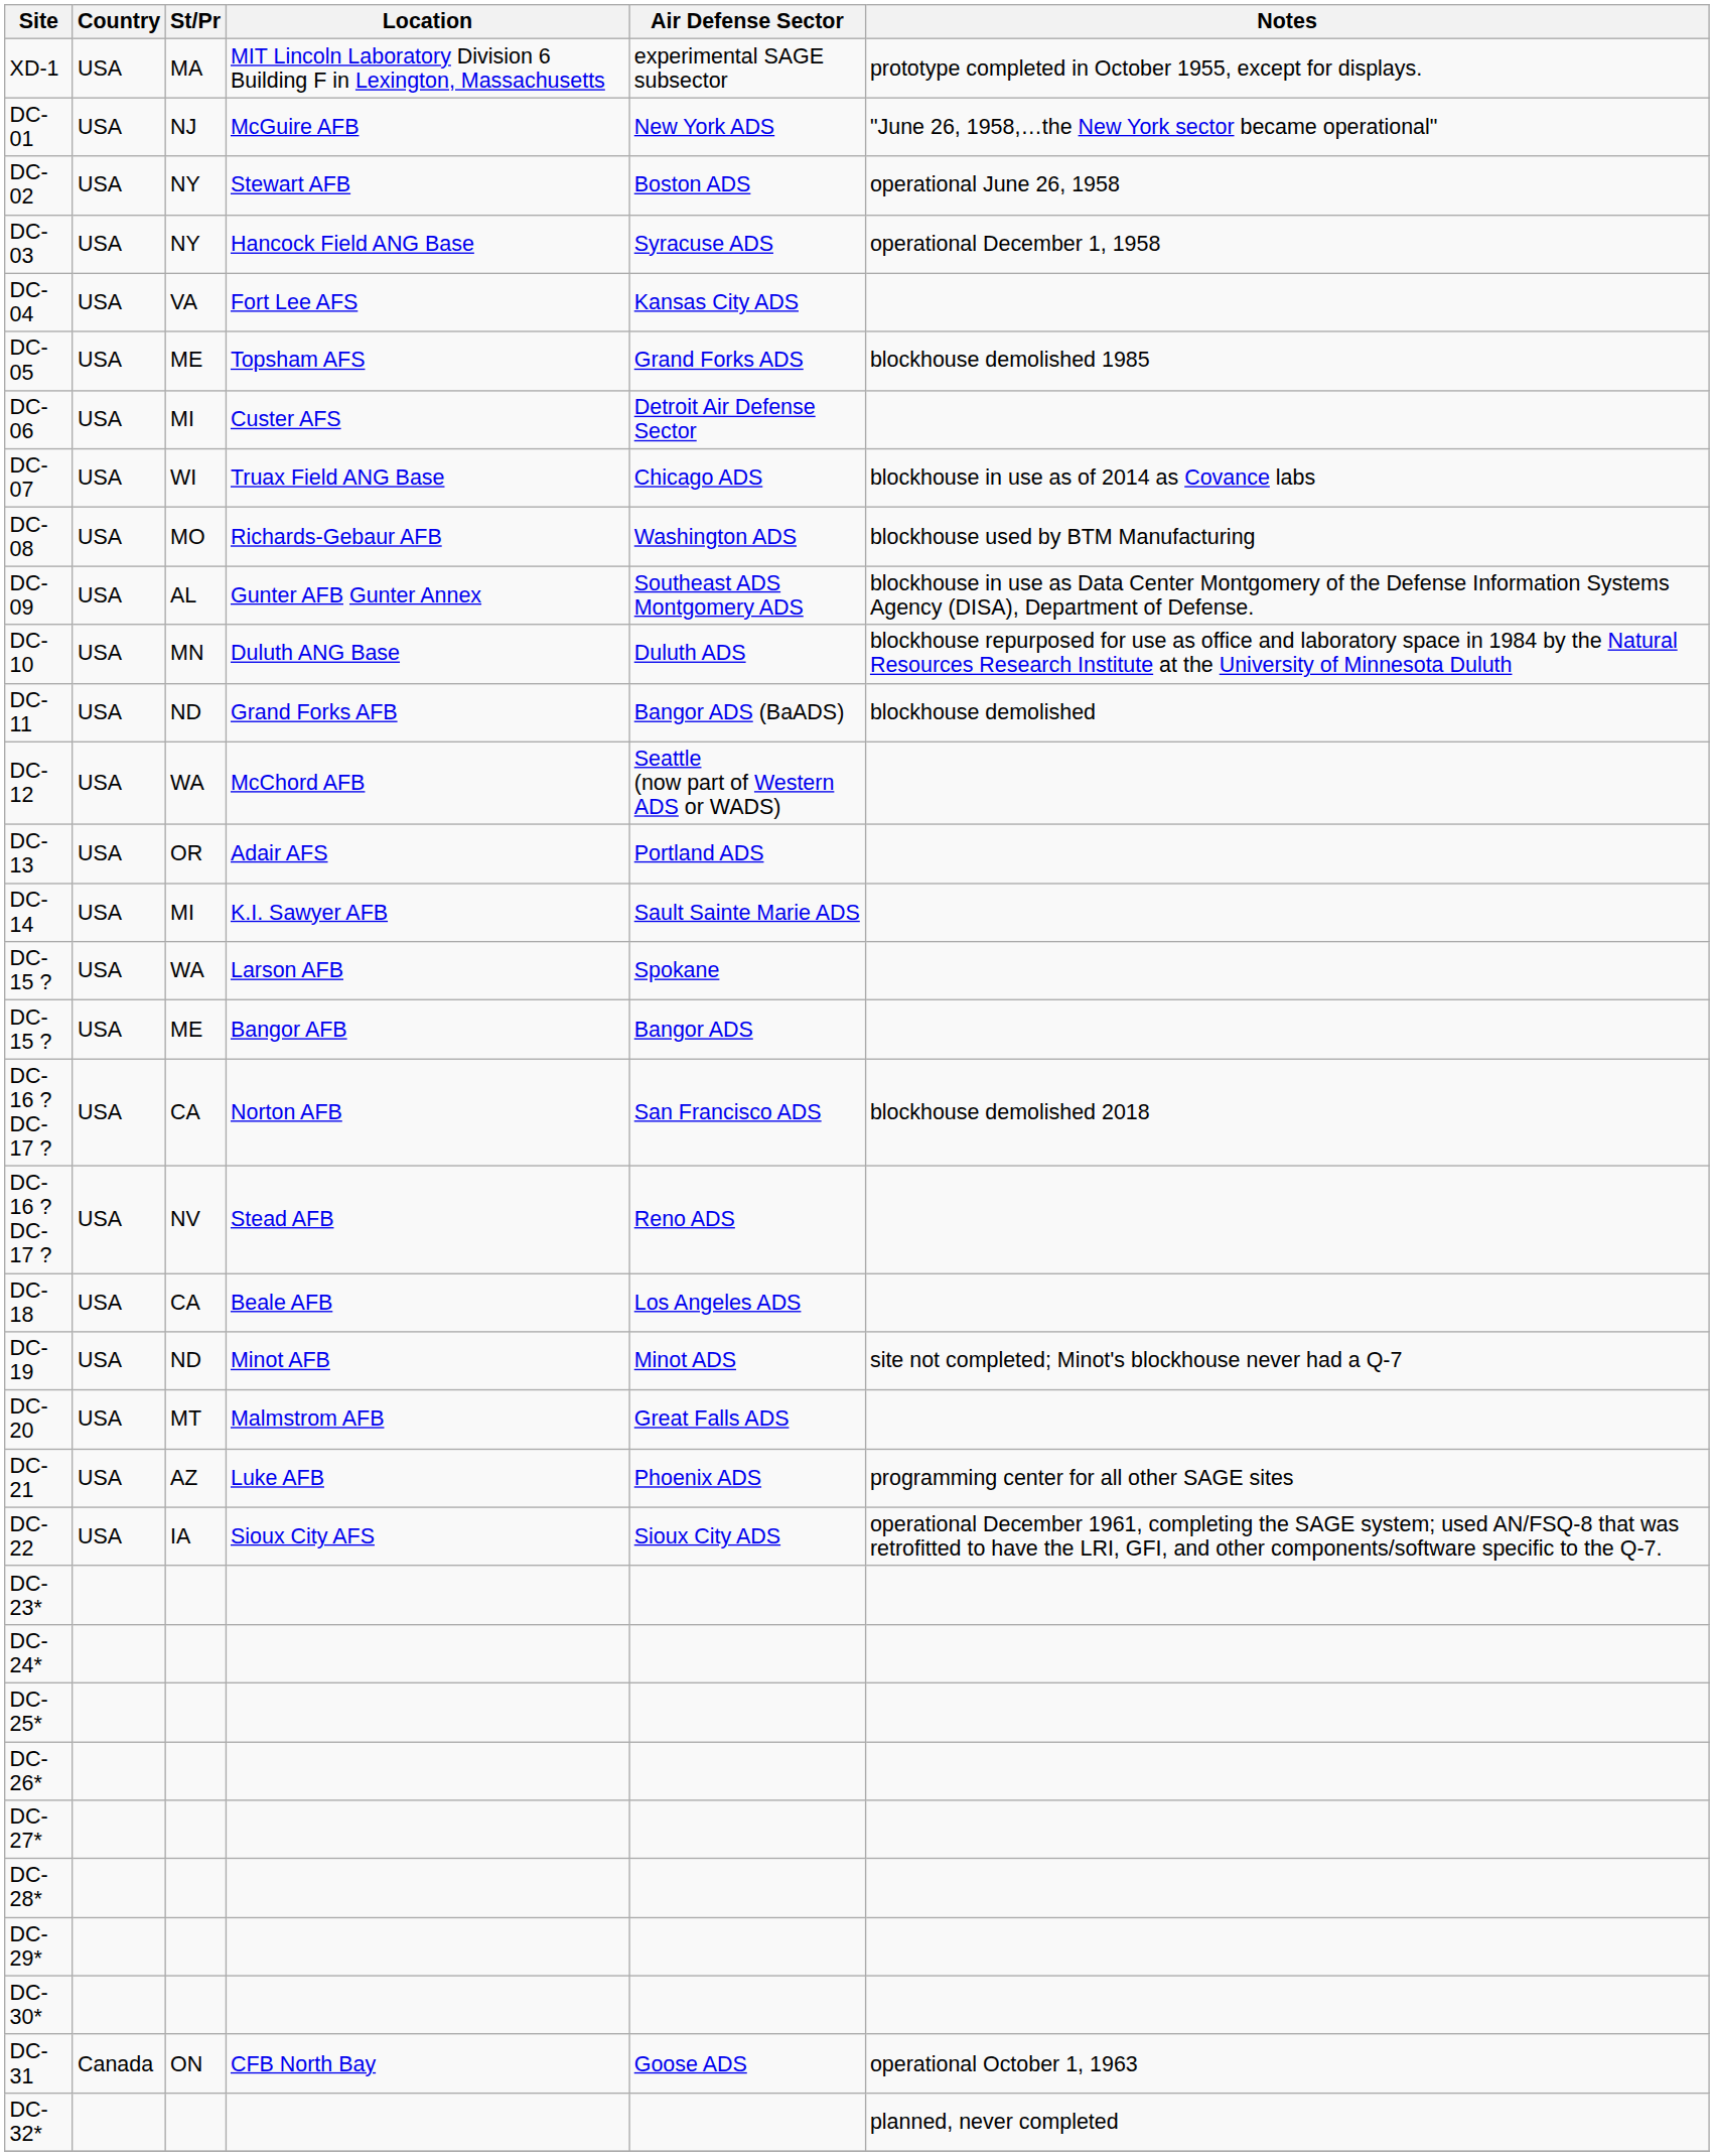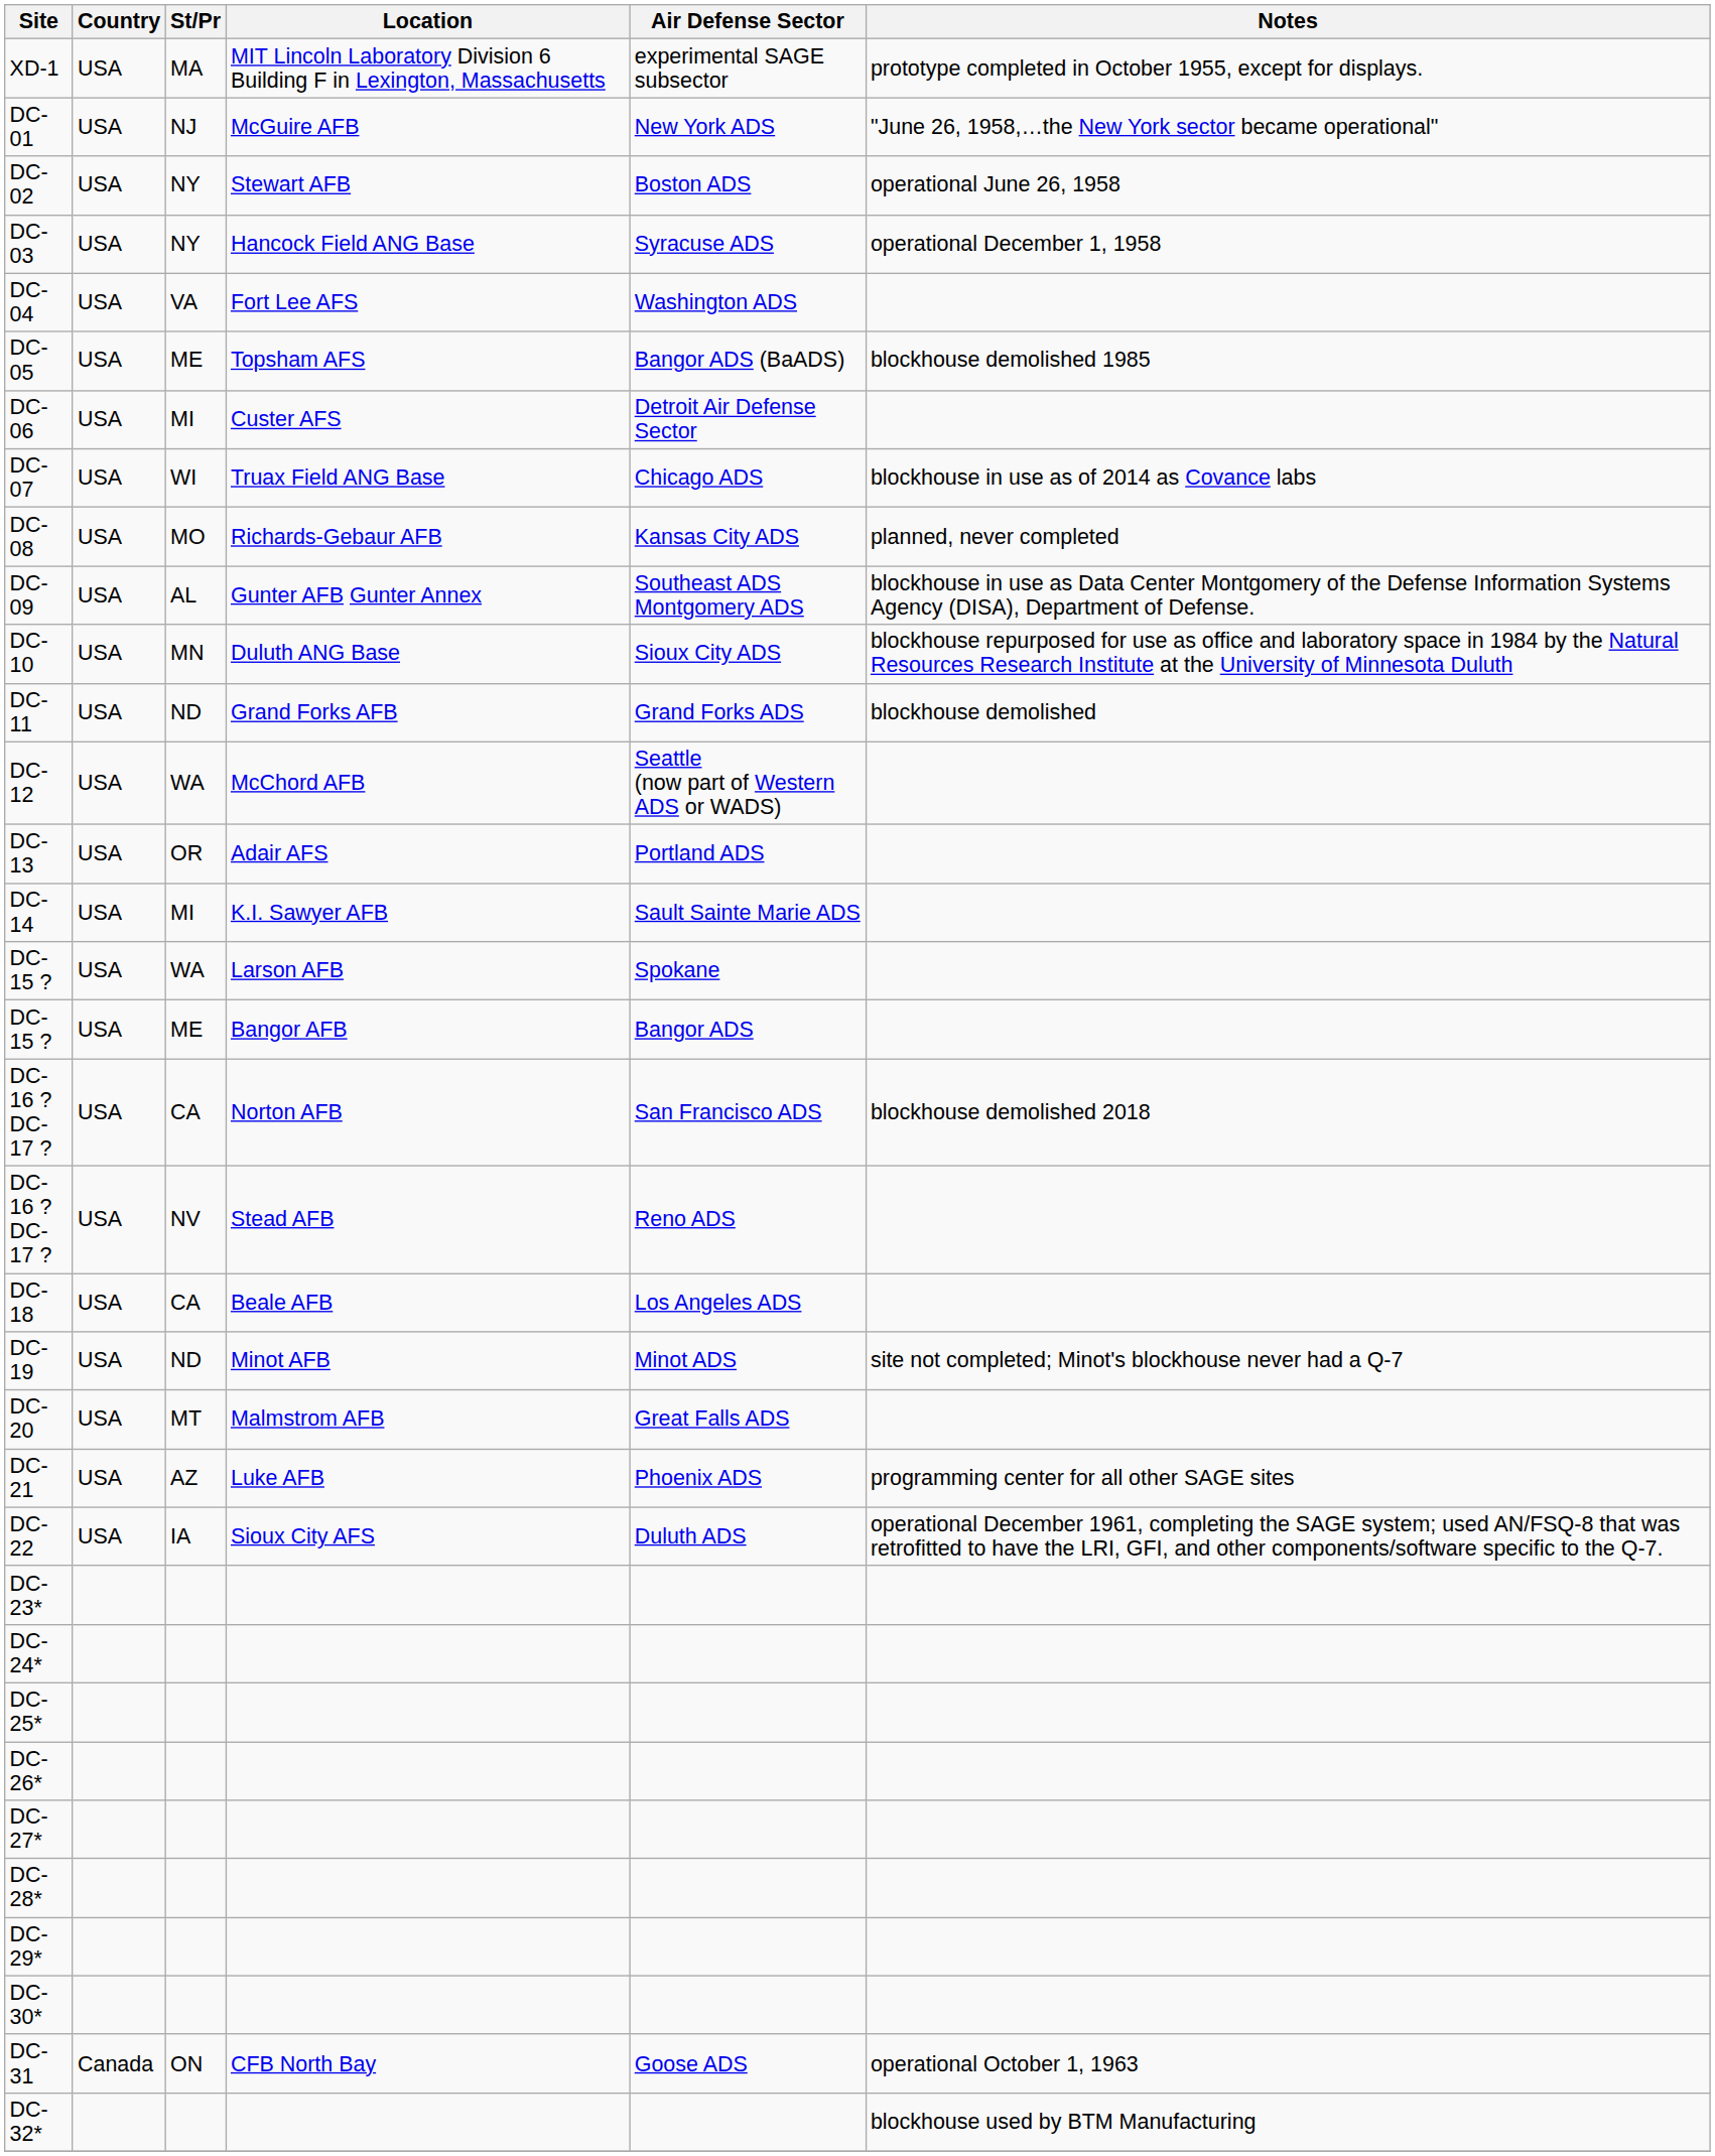 <table class="wikitable sortable" style="width: 100%">
 <tr>
 <th>Site</th>
 <th>Country</th>
 <th>St/Pr</th>
 <th>Location</th>
 <th>Air Defense Sector</th>
 <th>Notes</th>
 </tr>
 <tr>
 <td>XD-1</td>
 <td>USA</td>
 <td>MA</td>
 <td><a href='#'>MIT Lincoln Laboratory</a> Division 6 Building F in <a href='#'>Lexington, Massachusetts</a></td>
 <td>experimental SAGE subsector</td>
 <td>prototype completed in October 1955, except for displays.</td>
 </tr>
 <tr>
 <td>DC-01</td>
 <td>USA</td>
 <td>NJ</td>
 <td><a href='#'>McGuire AFB</a><br><small></small></td>
 <td><a href='#'>New York ADS</a></td>
 <td>"June 26, 1958,…the <a href='#'>New York sector</a> became operational"</td>
 </tr>
 <tr>
 <td>DC-02</td>
 <td>USA</td>
 <td>NY</td>
 <td><a href='#'>Stewart AFB</a><br><small></small></td>
 <td><a href='#'>Boston ADS</a></td>
 <td>operational June 26, 1958</td>
 </tr>
 <tr>
 <td>DC-03</td>
 <td>USA</td>
 <td>NY</td>
 <td><a href='#'>Hancock Field ANG Base</a><br><small></small></td>
 <td><a href='#'>Syracuse ADS</a></td>
 <td>operational December 1, 1958</td>
 </tr>
 <tr>
 <td>DC-04</td>
 <td>USA</td>
 <td>VA</td>
 <td><a href='#'>Fort Lee AFS</a><br><small></small></td>
-<td><a href='#'>Kansas City ADS</a></td>
+<td><a href='#'>Washington ADS</a></td>
 <td></td>
 </tr>
 <tr>
 <td>DC-05</td>
 <td>USA</td>
 <td>ME</td>
 <td><a href='#'>Topsham AFS</a><br><small></small></td>
-<td><a href='#'>Grand Forks ADS</a></td>
+<td><a href='#'>Bangor ADS</a> (BaADS)</td>
 <td>blockhouse demolished 1985</td>
 </tr>
 <tr>
 <td>DC-06</td>
 <td>USA</td>
 <td>MI</td>
 <td><a href='#'>Custer AFS</a><br><small></small></td>
 <td><a href='#'>Detroit Air Defense Sector</a></td>
 <td></td>
 </tr>
 <tr>
 <td>DC-07</td>
 <td>USA</td>
 <td>WI</td>
 <td><a href='#'>Truax Field ANG Base</a><br><small></small></td>
 <td><a href='#'>Chicago ADS</a></td>
 <td>blockhouse in use as of 2014 as <a href='#'>Covance</a> labs</td>
 </tr>
 <tr>
 <td>DC-08</td>
 <td>USA</td>
 <td>MO</td>
 <td><a href='#'>Richards-Gebaur AFB</a><br><small></small></td>
-<td><a href='#'>Washington ADS</a></td>
-<td>blockhouse used by BTM Manufacturing</td>
+<td><a href='#'>Kansas City ADS</a></td>
+<td>planned, never completed</td>
 </tr>
 <tr>
 <td>DC-09</td>
 <td>USA</td>
 <td>AL</td>
 <td><a href='#'>Gunter AFB</a> <a href='#'>Gunter Annex</a><br><small></small></td>
 <td><a href='#'>Southeast ADS</a> <a href='#'>Montgomery ADS</a></td>
 <td>blockhouse in use as Data Center Montgomery of the Defense Information Systems Agency (DISA), Department of Defense.</td>
 </tr>
 <tr>
 <td>DC-10</td>
 <td>USA</td>
 <td>MN</td>
 <td><a href='#'>Duluth ANG Base</a><br><small></small></td>
-<td><a href='#'>Duluth ADS</a></td>
+<td><a href='#'>Sioux City ADS</a></td>
 <td>blockhouse repurposed for use as office and laboratory space in 1984 by the <a href='#'>Natural Resources Research Institute</a> at the <a href='#'>University of Minnesota Duluth</a></td>
 </tr>
 <tr>
 <td>DC-11</td>
 <td>USA</td>
 <td>ND</td>
 <td><a href='#'>Grand Forks AFB</a><br><small></small></td>
-<td><a href='#'>Bangor ADS</a> (BaADS)</td>
+<td><a href='#'>Grand Forks ADS</a></td>
 <td>blockhouse demolished</td>
 </tr>
 <tr>
 <td>DC-12</td>
 <td>USA</td>
 <td>WA</td>
 <td><a href='#'>McChord AFB</a><br><small></small></td>
 <td><a href='#'>Seattle</a><br>(now part of <a href='#'>Western ADS</a> or WADS)</td>
 <td></td>
 </tr>
 <tr>
 <td>DC-13</td>
 <td>USA</td>
 <td>OR</td>
 <td><a href='#'>Adair AFS</a><br><small></small></td>
 <td><a href='#'>Portland ADS</a></td>
 <td></td>
 </tr>
 <tr>
 <td>DC-14</td>
 <td>USA</td>
 <td>MI</td>
 <td><a href='#'>K.I. Sawyer AFB</a><br><small></small></td>
 <td><a href='#'>Sault Sainte Marie ADS</a></td>
 <td></td>
 </tr>
 <tr>
 <td>DC-15 ?</td>
 <td>USA</td>
 <td>WA</td>
 <td><a href='#'>Larson AFB</a><br><small></small></td>
 <td><a href='#'>Spokane</a></td>
 <td></td>
 </tr>
 <tr>
 <td>DC-15 ?</td>
 <td>USA</td>
 <td>ME</td>
 <td><a href='#'>Bangor AFB</a></td>
 <td><a href='#'>Bangor ADS</a></td>
 <td></td>
 </tr>
 <tr>
 <td>DC-16 ?<br>DC-17 ?</td>
 <td>USA</td>
 <td>CA</td>
 <td><a href='#'>Norton AFB</a><br><small></small></td>
 <td><a href='#'>San Francisco ADS</a></td>
 <td>blockhouse demolished 2018</td>
 </tr>
 <tr>
 <td>DC-16 ?<br>DC-17 ?</td>
 <td>USA</td>
 <td>NV</td>
 <td><a href='#'>Stead AFB</a><br><small></small></td>
 <td><a href='#'>Reno ADS</a></td>
 <td></td>
 </tr>
 <tr>
 <td>DC-18</td>
 <td>USA</td>
 <td>CA</td>
 <td><a href='#'>Beale AFB</a><br><small></small></td>
 <td><a href='#'>Los Angeles ADS</a></td>
 <td></td>
 </tr>
 <tr>
 <td>DC-19</td>
 <td>USA</td>
 <td>ND</td>
 <td><a href='#'>Minot AFB</a></td>
 <td><a href='#'>Minot ADS</a></td>
 <td>site not completed; Minot's blockhouse never had a Q-7</td>
 </tr>
 <tr>
 <td>DC-20</td>
 <td>USA</td>
 <td>MT</td>
 <td><a href='#'>Malmstrom AFB</a><br><small></small></td>
 <td><a href='#'>Great Falls ADS</a></td>
 <td></td>
 </tr>
 <tr>
 <td>DC-21</td>
 <td>USA</td>
 <td>AZ</td>
 <td><a href='#'>Luke AFB</a><br><small></small></td>
 <td><a href='#'>Phoenix ADS</a></td>
 <td>programming center for all other SAGE sites</td>
 </tr>
 <tr>
 <td>DC-22</td>
 <td>USA</td>
 <td>IA</td>
 <td><a href='#'>Sioux City AFS</a><br><small></small></td>
-<td><a href='#'>Sioux City ADS</a></td>
+<td><a href='#'>Duluth ADS</a></td>
 <td>operational December 1961, completing the SAGE system; used AN/FSQ-8 that was retrofitted to have the LRI, GFI, and other components/software specific to the Q-7.</td>
 </tr>
 <tr>
 <td>DC-23*</td>
 <td></td>
 <td></td>
 <td></td>
 <td></td>
 <td></td>
 </tr>
 <tr>
 <td>DC-24*</td>
 <td></td>
 <td></td>
 <td></td>
 <td></td>
 <td></td>
 </tr>
 <tr>
 <td>DC-25*</td>
 <td></td>
 <td></td>
 <td></td>
 <td></td>
 <td></td>
 </tr>
 <tr>
 <td>DC-26*</td>
 <td></td>
 <td></td>
 <td></td>
 <td></td>
 <td></td>
 </tr>
 <tr>
 <td>DC-27*</td>
 <td></td>
 <td></td>
 <td></td>
 <td></td>
 <td></td>
 </tr>
 <tr>
 <td>DC-28*</td>
 <td></td>
 <td></td>
 <td></td>
 <td></td>
 <td></td>
 </tr>
 <tr>
 <td>DC-29*</td>
 <td></td>
 <td></td>
 <td></td>
 <td></td>
 <td></td>
 </tr>
 <tr>
 <td>DC-30*</td>
 <td></td>
 <td></td>
 <td></td>
 <td></td>
 <td></td>
 </tr>
 <tr>
 <td>DC-31</td>
 <td>Canada</td>
 <td>ON</td>
 <td><a href='#'>CFB North Bay</a><br><small></small></td>
 <td><a href='#'>Goose ADS</a></td>
 <td>operational October 1, 1963</td>
 </tr>
 <tr>
 <td>DC-32*</td>
 <td></td>
 <td></td>
 <td></td>
 <td></td>
-<td>planned, never completed</td>
+<td>blockhouse used by BTM Manufacturing</td>
 </tr>
 <tr>
 </tr>
 </table>
